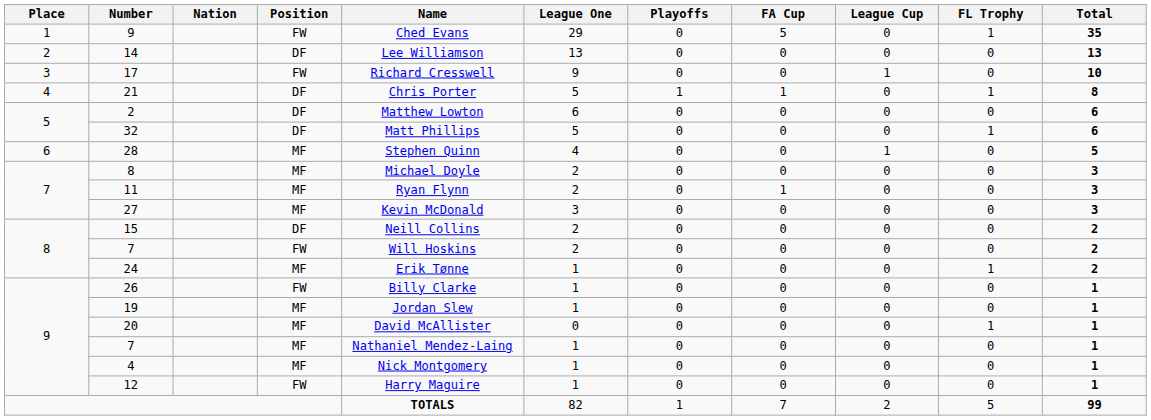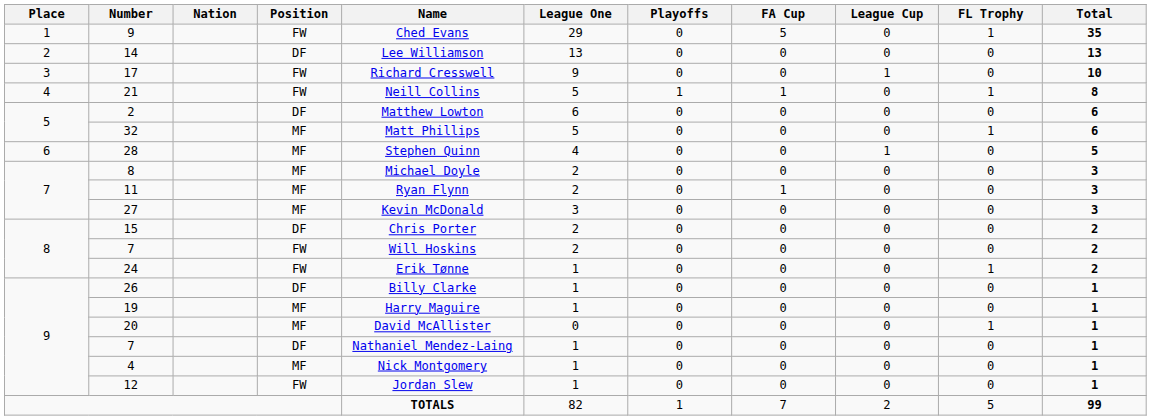 <table class="wikitable" style="font-size: 95%; text-align: center;">
 <tr>
 <th width=80>Place</th>
 <th width=80>Number</th>
 <th width=80>Nation</th>
 <th width=80>Position</th>
 <th width=180>Name</th>
 <th width=100>League One</th>
 <th width=100>Playoffs</th>
 <th width=100>FA Cup</th>
 <th width=100>League Cup</th>
 <th width=100>FL Trophy</th>
 <th width=100>Total</th>
 </tr>
 <tr>
 <td>1</td>
 <td>9</td>
 <td></td>
 <td>FW</td>
 <td><a href='#'>Ched Evans</a></td>
 <td>29</td>
 <td>0</td>
 <td>5</td>
 <td>0</td>
 <td>1</td>
 <td><strong>35</strong></td>
 </tr>
 <tr>
 <td>2</td>
 <td>14</td>
 <td></td>
 <td>DF</td>
 <td><a href='#'>Lee Williamson</a></td>
 <td>13</td>
 <td>0</td>
 <td>0</td>
 <td>0</td>
 <td>0</td>
 <td><strong>13</strong></td>
 </tr>
 <tr>
 <td>3</td>
 <td>17</td>
 <td></td>
 <td>FW</td>
 <td><a href='#'>Richard Cresswell</a></td>
 <td>9</td>
 <td>0</td>
 <td>0</td>
 <td>1</td>
 <td>0</td>
 <td><strong>10</strong></td>
 </tr>
 <tr>
 <td>4</td>
 <td>21</td>
 <td></td>
-<td>DF</td>
-<td><a href='#'>Chris Porter</a></td>
+<td>FW</td>
+<td><a href='#'>Neill Collins</a></td>
 <td>5</td>
 <td>1</td>
 <td>1</td>
 <td>0</td>
 <td>1</td>
 <td><strong>8</strong></td>
 </tr>
 <tr>
 <td rowspan="2">5</td>
 <td>2</td>
 <td></td>
 <td>DF</td>
 <td><a href='#'>Matthew Lowton</a></td>
 <td>6</td>
 <td>0</td>
 <td>0</td>
 <td>0</td>
 <td>0</td>
 <td><strong>6</strong></td>
 </tr>
 <tr>
 <td>32</td>
 <td></td>
-<td>DF</td>
+<td>MF</td>
 <td><a href='#'>Matt Phillips</a></td>
 <td>5</td>
 <td>0</td>
 <td>0</td>
 <td>0</td>
 <td>1</td>
 <td><strong>6</strong></td>
 </tr>
 <tr>
 <td>6</td>
 <td>28</td>
 <td></td>
 <td>MF</td>
 <td><a href='#'>Stephen Quinn</a></td>
 <td>4</td>
 <td>0</td>
 <td>0</td>
 <td>1</td>
 <td>0</td>
 <td><strong>5</strong></td>
 </tr>
 <tr>
 <td rowspan="3">7</td>
 <td>8</td>
 <td></td>
 <td>MF</td>
 <td><a href='#'>Michael Doyle</a></td>
 <td>2</td>
 <td>0</td>
 <td>0</td>
 <td>0</td>
 <td>0</td>
 <td><strong>3</strong></td>
 </tr>
 <tr>
 <td>11</td>
 <td></td>
 <td>MF</td>
 <td><a href='#'>Ryan Flynn</a></td>
 <td>2</td>
 <td>0</td>
 <td>1</td>
 <td>0</td>
 <td>0</td>
 <td><strong>3</strong></td>
 </tr>
 <tr>
 <td>27</td>
 <td></td>
 <td>MF</td>
 <td><a href='#'>Kevin McDonald</a></td>
 <td>3</td>
 <td>0</td>
 <td>0</td>
 <td>0</td>
 <td>0</td>
 <td><strong>3</strong></td>
 </tr>
 <tr>
 <td rowspan="3">8</td>
 <td>15</td>
 <td></td>
 <td>DF</td>
-<td><a href='#'>Neill Collins</a></td>
+<td><a href='#'>Chris Porter</a></td>
 <td>2</td>
 <td>0</td>
 <td>0</td>
 <td>0</td>
 <td>0</td>
 <td><strong>2</strong></td>
 </tr>
 <tr>
 <td>7</td>
 <td></td>
 <td>FW</td>
 <td><a href='#'>Will Hoskins</a></td>
 <td>2</td>
 <td>0</td>
 <td>0</td>
 <td>0</td>
 <td>0</td>
 <td><strong>2</strong></td>
 </tr>
 <tr>
 <td>24</td>
 <td></td>
-<td>MF</td>
+<td>FW</td>
 <td><a href='#'>Erik Tønne</a></td>
 <td>1</td>
 <td>0</td>
 <td>0</td>
 <td>0</td>
 <td>1</td>
 <td><strong>2</strong></td>
 </tr>
 <tr>
 <td rowspan="6">9</td>
 <td>26</td>
 <td></td>
-<td>FW</td>
+<td>DF</td>
 <td><a href='#'>Billy Clarke</a></td>
 <td>1</td>
 <td>0</td>
 <td>0</td>
 <td>0</td>
 <td>0</td>
 <td><strong>1</strong></td>
 </tr>
 <tr>
 <td>19</td>
 <td></td>
 <td>MF</td>
-<td><a href='#'>Jordan Slew</a></td>
+<td><a href='#'>Harry Maguire</a></td>
 <td>1</td>
 <td>0</td>
 <td>0</td>
 <td>0</td>
 <td>0</td>
 <td><strong>1</strong></td>
 </tr>
 <tr>
 <td>20</td>
 <td></td>
 <td>MF</td>
 <td><a href='#'>David McAllister</a></td>
 <td>0</td>
 <td>0</td>
 <td>0</td>
 <td>0</td>
 <td>1</td>
 <td><strong>1</strong></td>
 </tr>
 <tr>
 <td>7</td>
 <td></td>
-<td>MF</td>
+<td>DF</td>
 <td><a href='#'>Nathaniel Mendez-Laing</a></td>
 <td>1</td>
 <td>0</td>
 <td>0</td>
 <td>0</td>
 <td>0</td>
 <td><strong>1</strong></td>
 </tr>
 <tr>
 <td>4</td>
 <td></td>
 <td>MF</td>
 <td><a href='#'>Nick Montgomery</a></td>
 <td>1</td>
 <td>0</td>
 <td>0</td>
 <td>0</td>
 <td>0</td>
 <td><strong>1</strong></td>
 </tr>
 <tr>
 <td>12</td>
 <td></td>
 <td>FW</td>
-<td><a href='#'>Harry Maguire</a></td>
+<td><a href='#'>Jordan Slew</a></td>
 <td>1</td>
 <td>0</td>
 <td>0</td>
 <td>0</td>
 <td>0</td>
 <td><strong>1</strong></td>
 </tr>
 <tr>
 <td colspan="4"></td>
 <td><strong>TOTALS</strong></td>
 <td>82</td>
 <td>1</td>
 <td>7</td>
 <td>2</td>
 <td>5</td>
 <td><strong>99</strong></td>
 </tr>
 </table>
